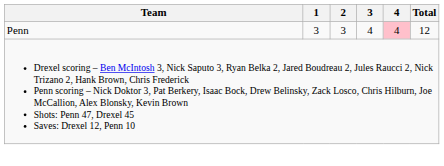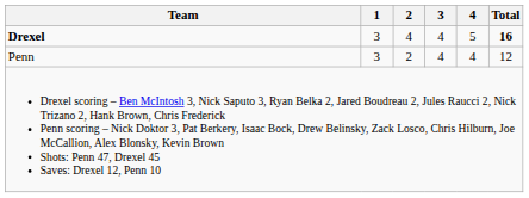 <table class="wikitable" style="text-align:center; max-width:40em">
 <tr>
 <th>Team</th>
 <th style="width:2em">1</th>
 <th style="width:2em">2</th>
 <th style="width:2em">3</th>
 <th style="width:2em">4</th>
 <th style="width:2em">Total</th>
 </tr>
 <tr>
+<td style="text-align:left"><strong>Drexel</strong></td>
+<td>3</td>
+<td>4</td>
+<td>4</td>
+<td>5</td>
+<td><strong>16</strong></td>
+</tr>
+<tr>
 <td style="text-align:left">Penn</td>
 <td>3</td>
-<td>3</td>
+<td>2</td>
 <td>4</td>
-<td style="background: pink;">4</td>
+<td>4</td>
 <td>12</td>
 </tr>
 <tr>
 <td colspan=6 style="text-align:left; font-size:88%;"><br><ul><li>Drexel scoring – <a href='#'>Ben McIntosh</a> 3, Nick Saputo 3, Ryan Belka 2, Jared Boudreau 2, Jules Raucci 2, Nick Trizano 2, Hank Brown, Chris Frederick</li><li>Penn scoring – Nick Doktor 3, Pat Berkery, Isaac Bock, Drew Belinsky, Zack Losco, Chris Hilburn, Joe McCallion, Alex Blonsky, Kevin Brown</li><li>Shots: Penn 47, Drexel 45</li><li>Saves: Drexel 12, Penn 10</li></ul></td>
 </tr>
 </table>
